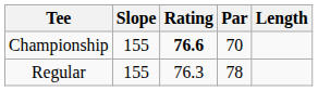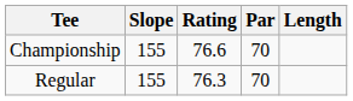 <table class="wikitable" style="text-align:center; border:1px">
 <tr>
 <th>Tee</th>
 <th>Slope</th>
 <th>Rating</th>
 <th>Par</th>
 <th>Length</th>
 </tr>
 <tr>
 <td>Championship</td>
 <td>155</td>
-<td><strong>76.6</strong></td>
+<td>76.6</td>
 <td>70</td>
 <td></td>
 </tr>
 <tr>
 <td>Regular</td>
 <td>155</td>
 <td>76.3</td>
-<td>78</td>
+<td>70</td>
 <td></td>
 </tr>
 </table>
